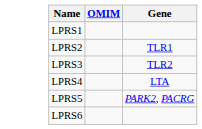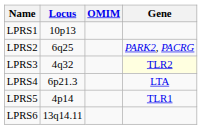 <table class="wikitable" style="float: right; margin-left:15px; text-align:center">
 <tr>
 <th>Name</th>
+<th><a href='#'>Locus</a></th>
 <th><a href='#'>OMIM</a></th>
 <th>Gene</th>
 </tr>
 <tr>
 <td>LPRS1</td>
+<td>10p13</td>
 <td></td>
 <td></td>
 </tr>
 <tr>
 <td>LPRS2</td>
+<td>6q25</td>
 <td></td>
-<td></em><a href='#'>TLR1</a><em></td>
+<td><em><a href='#'>PARK2</a>, <a href='#'>PACRG</a></td>
 </tr>
 <tr '>
 <td>LPRS3</td>
+<td>4q32</td>
 <td></td>
-<td></em><a href='#'>TLR2</a><em></td>
+<td style="background: lightyellow;"></em><a href='#'>TLR2</a><em></td>
 </tr>
 <tr>
 <td>LPRS4</td>
+<td>6p21.3</td>
 <td></td>
 <td></em><a href='#'>LTA</a><em></td>
 </tr>
 <tr>
 <td>LPRS5</td>
+<td>4p14</td>
 <td></td>
-<td><em><a href='#'>PARK2</a>, <a href='#'>PACRG</a></td>
+<td></em><a href='#'>TLR1</a><em></td>
 </tr>
 <tr>
 <td>LPRS6</td>
+<td>13q14.11</td>
 <td></td>
 <td></td>
 </tr>
 </table>
